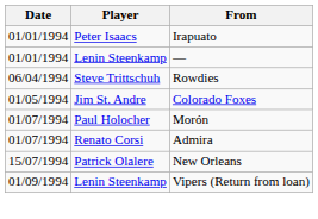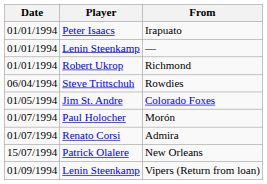 <table class="wikitable">
 <tr>
 <th>Date</th>
 <th>Player</th>
 <th>From</th>
 </tr>
 <tr>
 <td>01/01/1994</td>
 <td><a href='#'>Peter Isaacs</a></td>
 <td>Irapuato</td>
 </tr>
 <tr>
 <td>01/01/1994</td>
 <td><a href='#'>Lenin Steenkamp</a></td>
 <td>—</td>
+</tr>
+<tr>
+<td>01/01/1994</td>
+<td><a href='#'>Robert Ukrop</a></td>
+<td>Richmond</td>
 </tr>
 <tr>
 <td>06/04/1994</td>
 <td><a href='#'>Steve Trittschuh</a></td>
 <td>Rowdies</td>
 </tr>
 <tr>
 <td>01/05/1994</td>
 <td><a href='#'>Jim St. Andre</a></td>
 <td><a href='#'>Colorado Foxes</a></td>
 </tr>
 <tr>
 <td>01/07/1994</td>
 <td><a href='#'>Paul Holocher</a></td>
 <td>Morón</td>
 </tr>
 <tr>
 <td>01/07/1994</td>
 <td><a href='#'>Renato Corsi</a></td>
 <td>Admira</td>
 </tr>
 <tr>
 <td>15/07/1994</td>
 <td><a href='#'>Patrick Olalere</a></td>
 <td>New Orleans</td>
 </tr>
 <tr>
 <td>01/09/1994</td>
 <td><a href='#'>Lenin Steenkamp</a></td>
 <td>Vipers (Return from loan)</td>
 </tr>
 </table>
